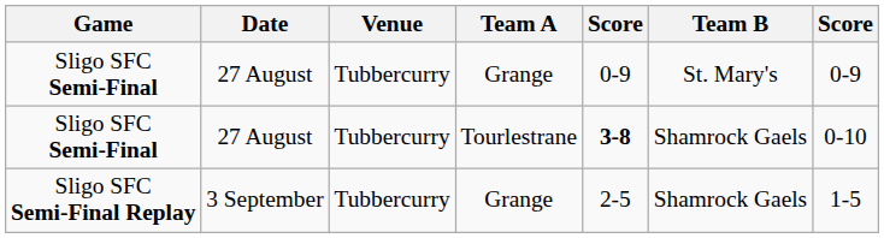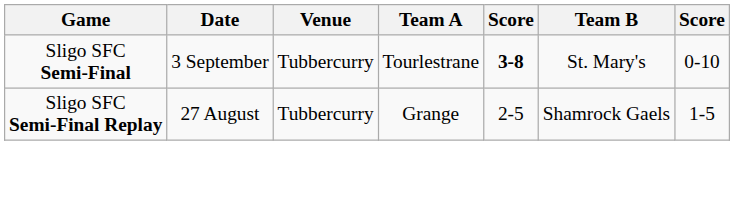 <table class="wikitable">
 <tr>
 <th>Game</th>
 <th>Date</th>
 <th>Venue</th>
 <th>Team A</th>
 <th>Score</th>
 <th>Team B</th>
 <th>Score</th>
 </tr>
 <tr align="center">
 <td>Sligo SFC<br><strong>Semi-Final</strong></td>
-<td>27 August</td>
-<td>Tubbercurry</td>
-<td>Grange</td>
-<td>0-9</td>
-<td>St. Mary's</td>
-<td>0-9</td>
-</tr>
-<tr align="center">
-<td>Sligo SFC<br><strong>Semi-Final</strong></td>
-<td>27 August</td>
+<td>3 September</td>
 <td>Tubbercurry</td>
 <td>Tourlestrane</td>
 <td><strong>3-8</strong></td>
-<td>Shamrock Gaels</td>
+<td>St. Mary's</td>
 <td>0-10</td>
 </tr>
 <tr align="center">
 <td>Sligo SFC<br><strong>Semi-Final Replay</strong></td>
-<td>3 September</td>
+<td>27 August</td>
 <td>Tubbercurry</td>
 <td>Grange</td>
 <td>2-5</td>
 <td>Shamrock Gaels</td>
 <td>1-5</td>
 </tr>
 </table>
